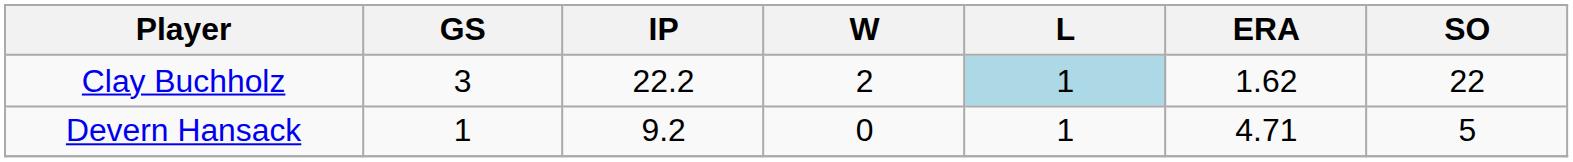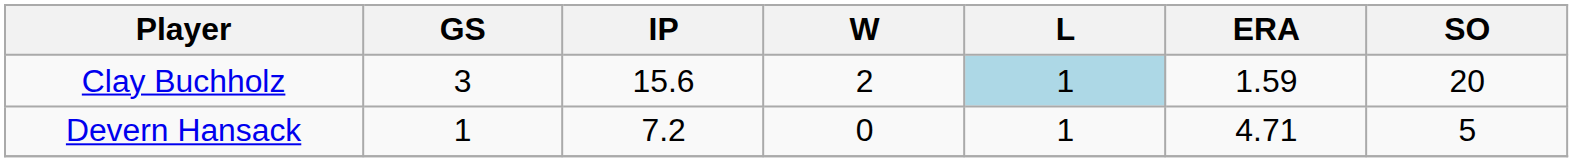 <table class="wikitable sortable">
 <tr>
 <th bgcolor="#DDDDFF" width="16%">Player</th>
 <th bgcolor="#DDDDFF" width="9%">GS</th>
 <th bgcolor="#DDDDFF" width="9%">IP</th>
 <th bgcolor="#DDDDFF" width="9%">W</th>
 <th bgcolor="#DDDDFF" width="9%">L</th>
 <th bgcolor="#DDDDFF" width="9%">ERA</th>
 <th bgcolor="#DDDDFF" width="9%">SO</th>
 </tr>
 <tr align="center">
 <td><a href='#'>Clay Buchholz</a></td>
 <td>3</td>
-<td>22.2</td>
+<td>15.6</td>
 <td>2</td>
 <td style="background: lightblue;">1</td>
-<td>1.62</td>
-<td>22</td>
+<td>1.59</td>
+<td>20</td>
 </tr>
 <tr align="center">
 <td><a href='#'>Devern Hansack</a></td>
 <td>1</td>
-<td>9.2</td>
+<td>7.2</td>
 <td>0</td>
 <td>1</td>
 <td>4.71</td>
 <td>5</td>
 </tr>
 <tr>
 </tr>
 </table>
